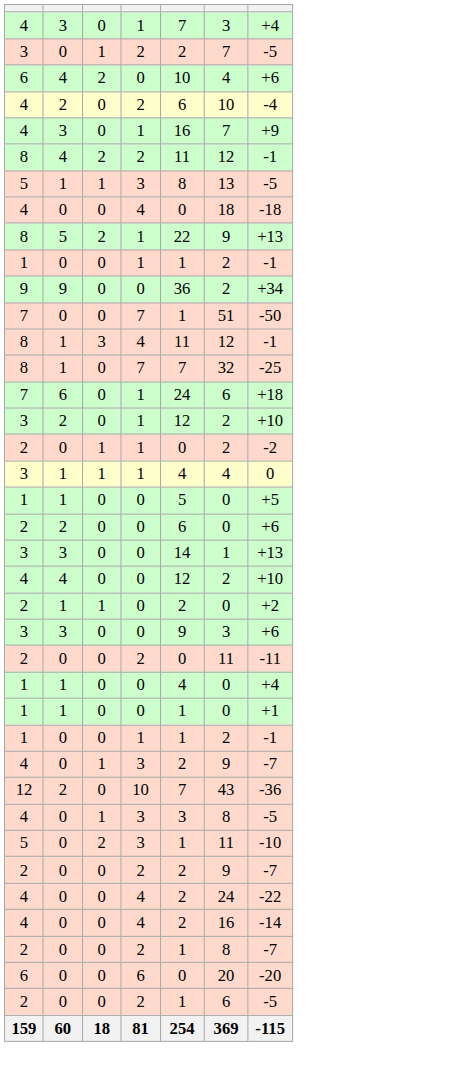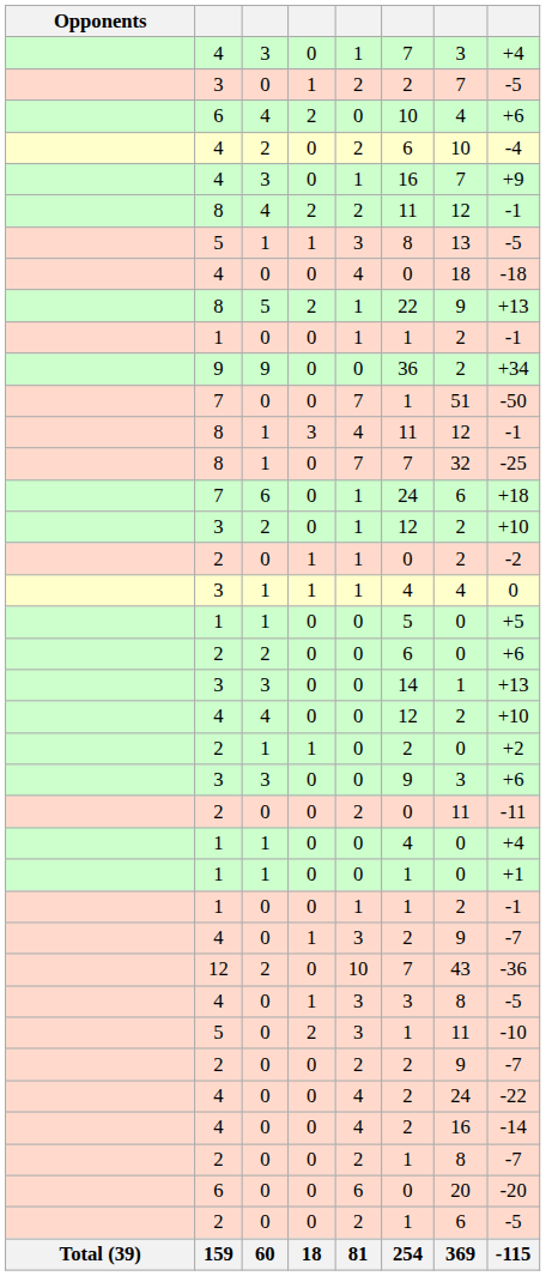 <table class="wikitable sortable" style="text-align: center; font-size: 100%;">
 <tr style="color:black;">
+<th style="width:145px;">Opponents</th>
 <th width=30></th>
 <th width=30></th>
 <th width=30></th>
 <th width=30></th>
 <th width=35></th>
 <th width=35></th>
 <th width=35></th>
 </tr>
 <tr bgcolor="#CCFFCC">
+<td style="text-align: left;"></td>
 <td>4</td>
 <td>3</td>
 <td>0</td>
 <td>1</td>
 <td>7</td>
 <td>3</td>
 <td>+4</td>
 </tr>
 <tr bgcolor="#FFDACC">
+<td style="text-align: left;"></td>
 <td>3</td>
 <td>0</td>
 <td>1</td>
 <td>2</td>
 <td>2</td>
 <td>7</td>
 <td>-5</td>
 </tr>
 <tr bgcolor="#CCFFCC">
+<td style="text-align: left;"></td>
 <td>6</td>
 <td>4</td>
 <td>2</td>
 <td>0</td>
 <td>10</td>
 <td>4</td>
 <td>+6</td>
 </tr>
 <tr bgcolor="#FFFFCC">
+<td style="text-align: left;"></td>
 <td>4</td>
 <td>2</td>
 <td>0</td>
 <td>2</td>
 <td>6</td>
 <td>10</td>
 <td>-4</td>
 </tr>
 <tr bgcolor="#CCFFCC">
+<td style="text-align: left;"></td>
 <td>4</td>
 <td>3</td>
 <td>0</td>
 <td>1</td>
 <td>16</td>
 <td>7</td>
 <td>+9</td>
 </tr>
 <tr bgcolor="#CCFFCC">
+<td style="text-align: left;"></td>
 <td>8</td>
 <td>4</td>
 <td>2</td>
 <td>2</td>
 <td>11</td>
 <td>12</td>
 <td>-1</td>
 </tr>
 <tr bgcolor="#FFDACC">
+<td style="text-align: left;"></td>
 <td>5</td>
 <td>1</td>
 <td>1</td>
 <td>3</td>
 <td>8</td>
 <td>13</td>
 <td>-5</td>
 </tr>
 <tr bgcolor="#FFDACC">
+<td style="text-align: left;"></td>
 <td>4</td>
 <td>0</td>
 <td>0</td>
 <td>4</td>
 <td>0</td>
 <td>18</td>
 <td>-18</td>
 </tr>
 <tr bgcolor="#CCFFCC">
+<td style="text-align: left;"></td>
 <td>8</td>
 <td>5</td>
 <td>2</td>
 <td>1</td>
 <td>22</td>
 <td>9</td>
 <td>+13</td>
 </tr>
 <tr bgcolor="#FFDACC">
+<td style="text-align: left;"></td>
 <td>1</td>
 <td>0</td>
 <td>0</td>
 <td>1</td>
 <td>1</td>
 <td>2</td>
 <td>-1</td>
 </tr>
 <tr bgcolor="#CCFFCC">
+<td style="text-align: left;"></td>
 <td>9</td>
 <td>9</td>
 <td>0</td>
 <td>0</td>
 <td>36</td>
 <td>2</td>
 <td>+34</td>
 </tr>
 <tr bgcolor="#FFDACC">
+<td style="text-align: left;"></td>
 <td>7</td>
 <td>0</td>
 <td>0</td>
 <td>7</td>
 <td>1</td>
 <td>51</td>
 <td>-50</td>
 </tr>
 <tr bgcolor="#FFDACC">
+<td style="text-align: left;"></td>
 <td>8</td>
 <td>1</td>
 <td>3</td>
 <td>4</td>
 <td>11</td>
 <td>12</td>
 <td>-1</td>
 </tr>
 <tr bgcolor="#FFDACC">
+<td style="text-align: left;"></td>
 <td>8</td>
 <td>1</td>
 <td>0</td>
 <td>7</td>
 <td>7</td>
 <td>32</td>
 <td>-25</td>
 </tr>
 <tr bgcolor="#CCFFCC">
+<td style="text-align: left;"></td>
 <td>7</td>
 <td>6</td>
 <td>0</td>
 <td>1</td>
 <td>24</td>
 <td>6</td>
 <td>+18</td>
 </tr>
 <tr bgcolor="#CCFFCC">
+<td style="text-align: left;"></td>
 <td>3</td>
 <td>2</td>
 <td>0</td>
 <td>1</td>
 <td>12</td>
 <td>2</td>
 <td>+10</td>
 </tr>
 <tr bgcolor="#FFDACC">
+<td style="text-align: left;"></td>
 <td>2</td>
 <td>0</td>
 <td>1</td>
 <td>1</td>
 <td>0</td>
 <td>2</td>
 <td>-2</td>
 </tr>
 <tr bgcolor="#FFFFCC">
+<td style="text-align: left;"></td>
 <td>3</td>
 <td>1</td>
 <td>1</td>
 <td>1</td>
 <td>4</td>
 <td>4</td>
 <td>0</td>
 </tr>
 <tr bgcolor="#CCFFCC">
+<td style="text-align: left;"></td>
 <td>1</td>
 <td>1</td>
 <td>0</td>
 <td>0</td>
 <td>5</td>
 <td>0</td>
 <td>+5</td>
 </tr>
 <tr bgcolor="#CCFFCC">
+<td style="text-align: left;"></td>
 <td>2</td>
 <td>2</td>
 <td>0</td>
 <td>0</td>
 <td>6</td>
 <td>0</td>
 <td>+6</td>
 </tr>
 <tr bgcolor="#CCFFCC">
+<td style="text-align: left;"></td>
 <td>3</td>
 <td>3</td>
 <td>0</td>
 <td>0</td>
 <td>14</td>
 <td>1</td>
 <td>+13</td>
 </tr>
 <tr bgcolor="#CCFFCC">
+<td style="text-align: left;"></td>
 <td>4</td>
 <td>4</td>
 <td>0</td>
 <td>0</td>
 <td>12</td>
 <td>2</td>
 <td>+10</td>
 </tr>
 <tr bgcolor="#CCFFCC">
+<td style="text-align: left;"></td>
 <td>2</td>
 <td>1</td>
 <td>1</td>
 <td>0</td>
 <td>2</td>
 <td>0</td>
 <td>+2</td>
 </tr>
 <tr bgcolor="#CCFFCC">
+<td style="text-align: left;"></td>
 <td>3</td>
 <td>3</td>
 <td>0</td>
 <td>0</td>
 <td>9</td>
 <td>3</td>
 <td>+6</td>
 </tr>
 <tr bgcolor="#FFDACC">
+<td style="text-align: left;"></td>
 <td>2</td>
 <td>0</td>
 <td>0</td>
 <td>2</td>
 <td>0</td>
 <td>11</td>
 <td>-11</td>
 </tr>
 <tr bgcolor="#CCFFCC">
+<td style="text-align: left;"></td>
 <td>1</td>
 <td>1</td>
 <td>0</td>
 <td>0</td>
 <td>4</td>
 <td>0</td>
 <td>+4</td>
 </tr>
 <tr bgcolor="#CCFFCC">
+<td style="text-align: left;"></td>
 <td>1</td>
 <td>1</td>
 <td>0</td>
 <td>0</td>
 <td>1</td>
 <td>0</td>
 <td>+1</td>
 </tr>
 <tr bgcolor="#FFDACC">
+<td style="text-align: left;"></td>
 <td>1</td>
 <td>0</td>
 <td>0</td>
 <td>1</td>
 <td>1</td>
 <td>2</td>
 <td>-1</td>
 </tr>
 <tr bgcolor="#FFDACC">
+<td style="text-align: left;"></td>
 <td>4</td>
 <td>0</td>
 <td>1</td>
 <td>3</td>
 <td>2</td>
 <td>9</td>
 <td>-7</td>
 </tr>
 <tr bgcolor="#FFDACC">
+<td style="text-align: left;"></td>
 <td>12</td>
 <td>2</td>
 <td>0</td>
 <td>10</td>
 <td>7</td>
 <td>43</td>
 <td>-36</td>
 </tr>
 <tr bgcolor="#FFDACC">
+<td style="text-align: left;"></td>
 <td>4</td>
 <td>0</td>
 <td>1</td>
 <td>3</td>
 <td>3</td>
 <td>8</td>
 <td>-5</td>
 </tr>
 <tr bgcolor="#FFDACC">
+<td style="text-align: left;"></td>
 <td>5</td>
 <td>0</td>
 <td>2</td>
 <td>3</td>
 <td>1</td>
 <td>11</td>
 <td>-10</td>
 </tr>
 <tr bgcolor="#FFDACC">
+<td style="text-align: left;"></td>
 <td>2</td>
 <td>0</td>
 <td>0</td>
 <td>2</td>
 <td>2</td>
 <td>9</td>
 <td>-7</td>
 </tr>
 <tr bgcolor="#FFDACC">
+<td style="text-align: left;"></td>
 <td>4</td>
 <td>0</td>
 <td>0</td>
 <td>4</td>
 <td>2</td>
 <td>24</td>
 <td>-22</td>
 </tr>
 <tr bgcolor="#FFDACC">
+<td style="text-align: left;"></td>
 <td>4</td>
 <td>0</td>
 <td>0</td>
 <td>4</td>
 <td>2</td>
 <td>16</td>
 <td>-14</td>
 </tr>
 <tr bgcolor="#FFDACC">
+<td style="text-align: left;"></td>
 <td>2</td>
 <td>0</td>
 <td>0</td>
 <td>2</td>
 <td>1</td>
 <td>8</td>
 <td>-7</td>
 </tr>
 <tr bgcolor="#FFDACC">
+<td style="text-align: left;"></td>
 <td>6</td>
 <td>0</td>
 <td>0</td>
 <td>6</td>
 <td>0</td>
 <td>20</td>
 <td>-20</td>
 </tr>
 <tr bgcolor="#FFDACC">
+<td style="text-align: left;"></td>
 <td>2</td>
 <td>0</td>
 <td>0</td>
 <td>2</td>
 <td>1</td>
 <td>6</td>
 <td>-5</td>
 </tr>
 <tr>
+<th>Total (39)</th>
 <th>159</th>
 <th>60</th>
 <th>18</th>
 <th>81</th>
 <th>254</th>
 <th>369</th>
 <th>-115</th>
 </tr>
 </table>
